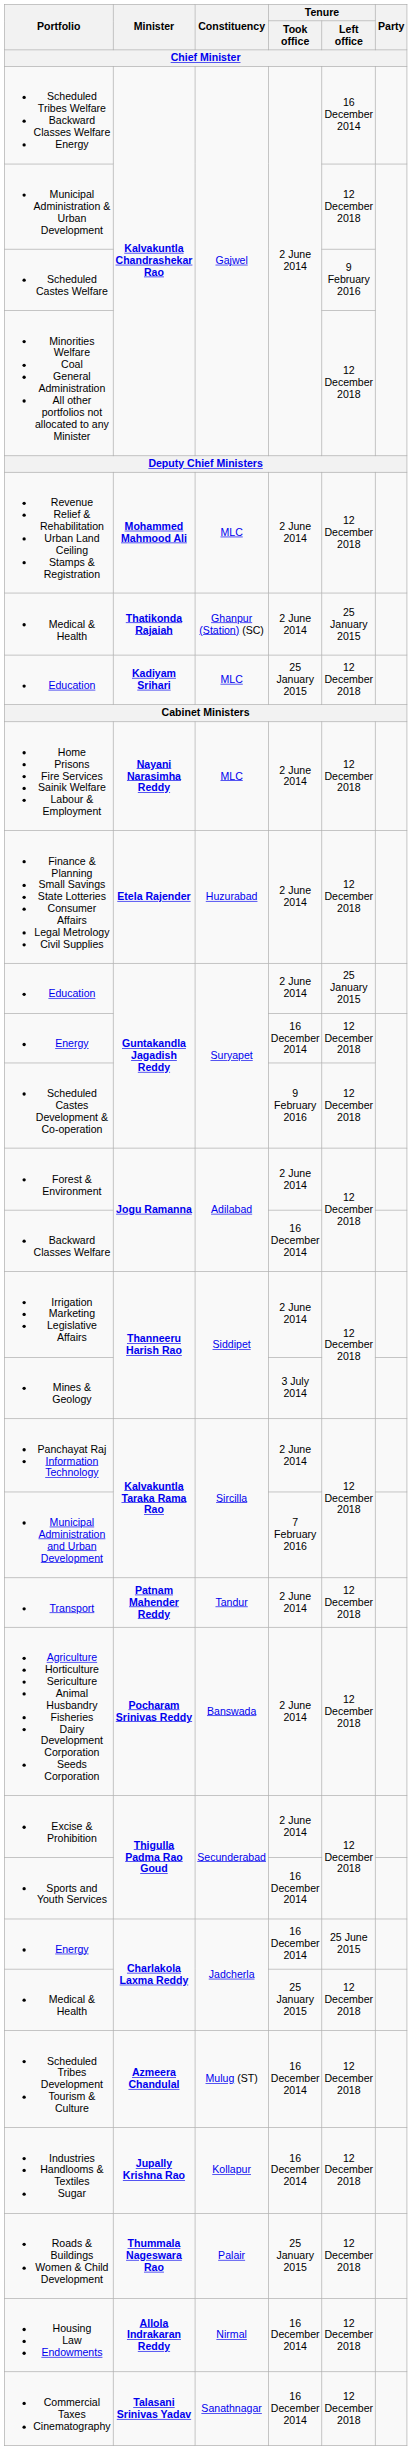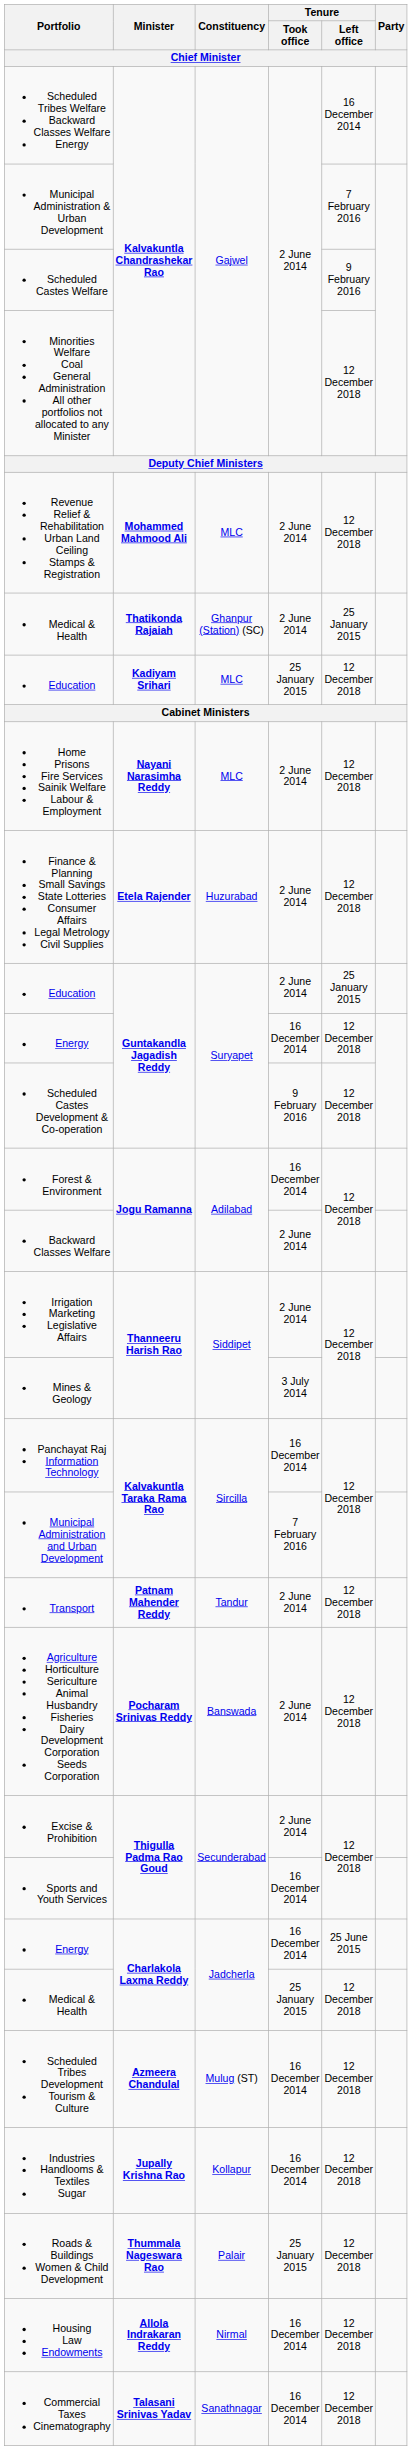 <table class ="wikitable">
 <tr style="text-align: center;">
 <th rowspan=2>Portfolio</th>
 <th rowspan=2>Minister</th>
 <th rowspan=2>Constituency</th>
 <th colspan=2>Tenure</th>
 <th rowspan=2 colspan="2" scope="col">Party</th>
 </tr>
 <tr style="text-align: center;">
 <th>Took office</th>
 <th>Left office</th>
 </tr>
 <tr style="text-align: center;">
 <th colspan=7><strong><a href='#'>Chief Minister</a></strong></th>
 </tr>
 <tr style="text-align: center;">
 <td><br><ul><li>Scheduled Tribes Welfare</li><li>Backward Classes Welfare</li><li>Energy</li></ul></td>
 <td rowspan=4><strong><a href='#'>Kalvakuntla Chandrashekar Rao</a></strong></td>
 <td rowspan=4><a href='#'>Gajwel</a></td>
 <td rowspan=4>2 June 2014</td>
 <td>16 December 2014</td>
 <td></td>
 </tr>
 <tr style="text-align: center;">
 <td><br><ul><li>Municipal Administration & Urban Development</li></ul></td>
-<td>12 December 2018</td>
+<td>7 February 2016</td>
 </tr>
 <tr style="text-align: center;">
 <td><br><ul><li>Scheduled Castes Welfare</li></ul></td>
 <td>9 February 2016</td>
 </tr>
 <tr style="text-align: center;">
 <td><br><ul><li>Minorities Welfare</li><li>Coal</li><li>General Administration</li><li>All other portfolios not allocated to any Minister</li></ul></td>
 <td>12 December 2018</td>
 </tr>
 <tr style="text-align: center;">
 <th colspan="7" style="text-align: center;"><strong><a href='#'>Deputy Chief Ministers</a></strong></th>
 </tr>
 <tr style="text-align: center;">
 <td><br><ul><li>Revenue</li><li>Relief & Rehabilitation</li><li>Urban Land Ceiling</li><li>Stamps & Registration</li></ul></td>
 <td><strong><a href='#'>Mohammed Mahmood Ali</a></strong></td>
 <td><a href='#'>MLC</a></td>
 <td>2 June 2014</td>
 <td>12 December 2018</td>
 <td></td>
 </tr>
 <tr style="text-align: center;">
 <td><br><ul><li>Medical & Health</li></ul></td>
 <td><strong><a href='#'>Thatikonda Rajaiah</a></strong></td>
 <td><a href='#'>Ghanpur (Station)</a> (SC)</td>
 <td>2 June 2014</td>
 <td>25 January 2015</td>
 <td></td>
 </tr>
 <tr style="text-align: center;">
 <td><br><ul><li><a href='#'>Education</a></li></ul></td>
 <td><strong><a href='#'>Kadiyam Srihari</a></strong></td>
 <td><a href='#'>MLC</a></td>
 <td>25 January 2015</td>
 <td>12 December 2018</td>
 <td></td>
 </tr>
 <tr style="text-align: center;">
 <th colspan="7" style="text-align: center;"><strong>Cabinet Ministers</strong></th>
 </tr>
 <tr style="text-align: center;">
 <td><br><ul><li>Home</li><li>Prisons</li><li>Fire Services</li><li>Sainik Welfare</li><li>Labour & Employment</li></ul></td>
 <td><strong><a href='#'>Nayani Narasimha Reddy</a></strong></td>
 <td><a href='#'>MLC</a></td>
 <td>2 June 2014</td>
 <td>12 December 2018</td>
 <td></td>
 </tr>
 <tr style="text-align: center;">
 <td><br><ul><li>Finance & Planning</li><li>Small Savings</li><li>State Lotteries</li><li>Consumer Affairs</li><li>Legal Metrology</li><li>Civil Supplies</li></ul></td>
 <td><strong><a href='#'>Etela Rajender</a></strong></td>
 <td><a href='#'>Huzurabad</a></td>
 <td>2 June 2014</td>
 <td>12 December 2018</td>
 <td></td>
 </tr>
 <tr style="text-align: center;">
 <td><br><ul><li><a href='#'>Education</a></li></ul></td>
 <td rowspan="3"><strong><a href='#'>Guntakandla Jagadish Reddy</a></strong></td>
 <td rowspan="3"><a href='#'>Suryapet</a></td>
 <td>2 June 2014</td>
 <td>25 January 2015</td>
 <td></td>
 </tr>
 <tr style="text-align: center;">
 <td><br><ul><li><a href='#'>Energy</a></li></ul></td>
 <td>16 December 2014</td>
 <td>12 December 2018</td>
 </tr>
 <tr style="text-align: center;">
 <td><br><ul><li>Scheduled Castes Development & Co-operation</li></ul></td>
 <td>9 February 2016</td>
 <td>12 December 2018</td>
 </tr>
 <tr style="text-align: center;">
 <td><br><ul><li>Forest & Environment</li></ul></td>
 <td rowspan=2><strong><a href='#'>Jogu Ramanna</a></strong></td>
 <td rowspan=2><a href='#'>Adilabad</a></td>
-<td>2 June 2014</td>
+<td>16 December 2014</td>
 <td rowspan=2>12 December 2018</td>
 <td></td>
 </tr>
 <tr style="text-align: center;">
 <td><br><ul><li>Backward Classes Welfare</li></ul></td>
-<td>16 December 2014</td>
+<td>2 June 2014</td>
 </tr>
 <tr style="text-align: center;">
 <td><br><ul><li>Irrigation</li><li>Marketing</li><li>Legislative Affairs</li></ul></td>
 <td rowspan=2><strong><a href='#'>Thanneeru Harish Rao</a></strong></td>
 <td rowspan=2><a href='#'>Siddipet</a></td>
 <td>2 June 2014</td>
 <td rowspan=2>12 December 2018</td>
 <td></td>
 </tr>
 <tr style="text-align: center;">
 <td><br><ul><li>Mines & Geology</li></ul></td>
 <td>3 July 2014</td>
 </tr>
 <tr style="text-align: center;">
 <td><br><ul><li>Panchayat Raj</li><li><a href='#'>Information Technology</a></li></ul></td>
 <td rowspan=2><strong><a href='#'>Kalvakuntla Taraka Rama Rao</a></strong></td>
 <td rowspan=2><a href='#'>Sircilla</a></td>
-<td>2 June 2014</td>
+<td>16 December 2014</td>
 <td rowspan=2>12 December 2018</td>
 <td></td>
 </tr>
 <tr style="text-align: center;">
 <td><br><ul><li><a href='#'>Municipal Administration and Urban Development</a></li></ul></td>
 <td>7 February 2016</td>
 </tr>
 <tr style="text-align: center;">
 <td><br><ul><li><a href='#'>Transport</a></li></ul></td>
 <td><strong><a href='#'>Patnam Mahender Reddy</a></strong></td>
 <td><a href='#'>Tandur</a></td>
 <td>2 June 2014</td>
 <td>12 December 2018</td>
 <td></td>
 </tr>
 <tr style="text-align: center;">
 <td><br><ul><li><a href='#'>Agriculture</a></li><li>Horticulture</li><li>Sericulture</li><li>Animal Husbandry</li><li>Fisheries</li><li>Dairy Development Corporation</li><li>Seeds Corporation</li></ul></td>
 <td><strong><a href='#'>Pocharam Srinivas Reddy</a></strong></td>
 <td><a href='#'>Banswada</a></td>
 <td>2 June 2014</td>
 <td>12 December 2018</td>
 <td></td>
 </tr>
 <tr style="text-align: center;">
 <td><br><ul><li>Excise & Prohibition</li></ul></td>
 <td rowspan=2><strong><a href='#'>Thigulla Padma Rao Goud</a></strong></td>
 <td rowspan =2><a href='#'>Secunderabad</a></td>
 <td>2 June 2014</td>
 <td rowspan=2>12 December 2018</td>
 <td></td>
 </tr>
 <tr style="text-align: center;">
 <td><br><ul><li>Sports and Youth Services</li></ul></td>
 <td>16 December 2014</td>
 </tr>
 <tr style="text-align: center;">
 <td><br><ul><li><a href='#'>Energy</a></li></ul></td>
 <td rowspan="2"><strong><a href='#'>Charlakola Laxma Reddy</a></strong></td>
 <td rowspan="2"><a href='#'>Jadcherla</a></td>
 <td>16 December 2014</td>
 <td>25 June 2015</td>
 <td></td>
 </tr>
 <tr style="text-align: center;">
 <td><br><ul><li>Medical & Health</li></ul></td>
 <td>25 January 2015</td>
 <td>12 December 2018</td>
 </tr>
 <tr style="text-align: center;">
 <td><br><ul><li>Scheduled Tribes Development</li><li>Tourism & Culture</li></ul></td>
 <td><strong><a href='#'>Azmeera Chandulal</a></strong></td>
 <td><a href='#'>Mulug</a> (ST)</td>
 <td>16 December 2014</td>
 <td>12 December 2018</td>
 <td></td>
 </tr>
 <tr style="text-align: center;">
 <td><br><ul><li>Industries</li><li>Handlooms & Textiles</li><li>Sugar</li></ul></td>
 <td><strong><a href='#'>Jupally Krishna Rao</a></strong></td>
 <td><a href='#'>Kollapur</a></td>
 <td>16 December 2014</td>
 <td>12 December 2018</td>
 <td></td>
 </tr>
 <tr style="text-align: center;">
 <td><br><ul><li>Roads & Buildings</li><li>Women & Child Development</li></ul></td>
 <td><strong><a href='#'>Thummala Nageswara Rao</a></strong></td>
 <td><a href='#'>Palair</a></td>
 <td>25 January 2015</td>
 <td>12 December 2018</td>
 <td></td>
 </tr>
 <tr style="text-align: center;">
 <td><br><ul><li>Housing</li><li>Law</li><li><a href='#'>Endowments</a></li></ul></td>
 <td><strong><a href='#'>Allola Indrakaran Reddy</a></strong></td>
 <td><a href='#'>Nirmal</a></td>
 <td>16  December 2014</td>
 <td>12 December 2018</td>
 <td></td>
 </tr>
 <tr style="text-align: center;">
 <td><br><ul><li>Commercial Taxes</li><li>Cinematography</li></ul></td>
 <td><strong><a href='#'>Talasani Srinivas Yadav</a></strong></td>
 <td><a href='#'>Sanathnagar</a></td>
 <td>16 December 2014</td>
 <td>12 December 2018</td>
 <td></td>
 </tr>
 </table>
